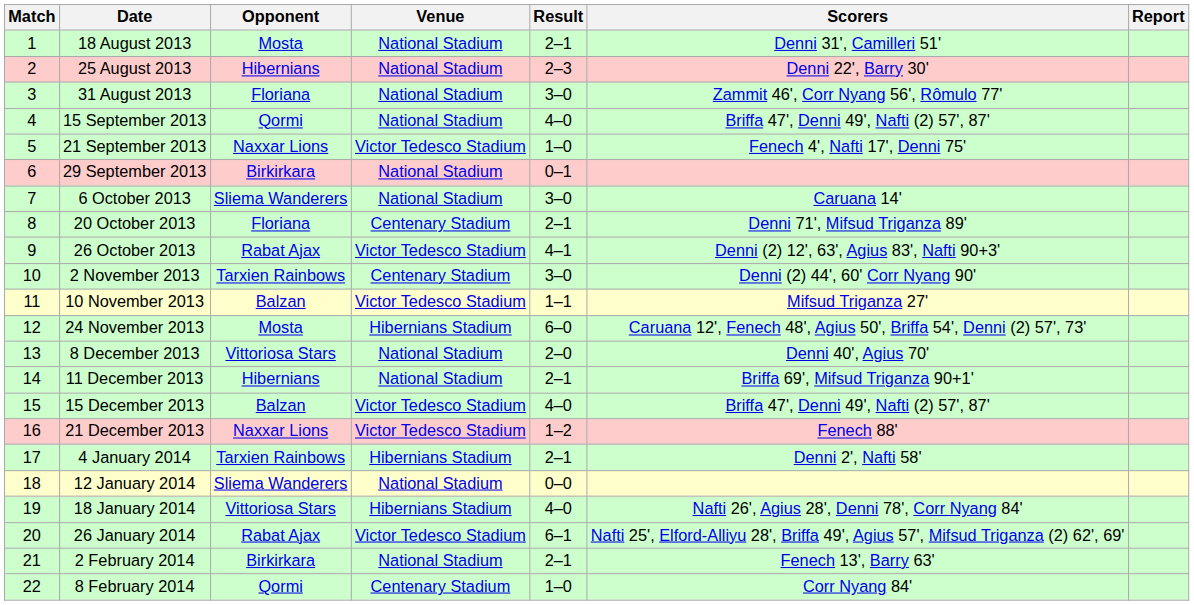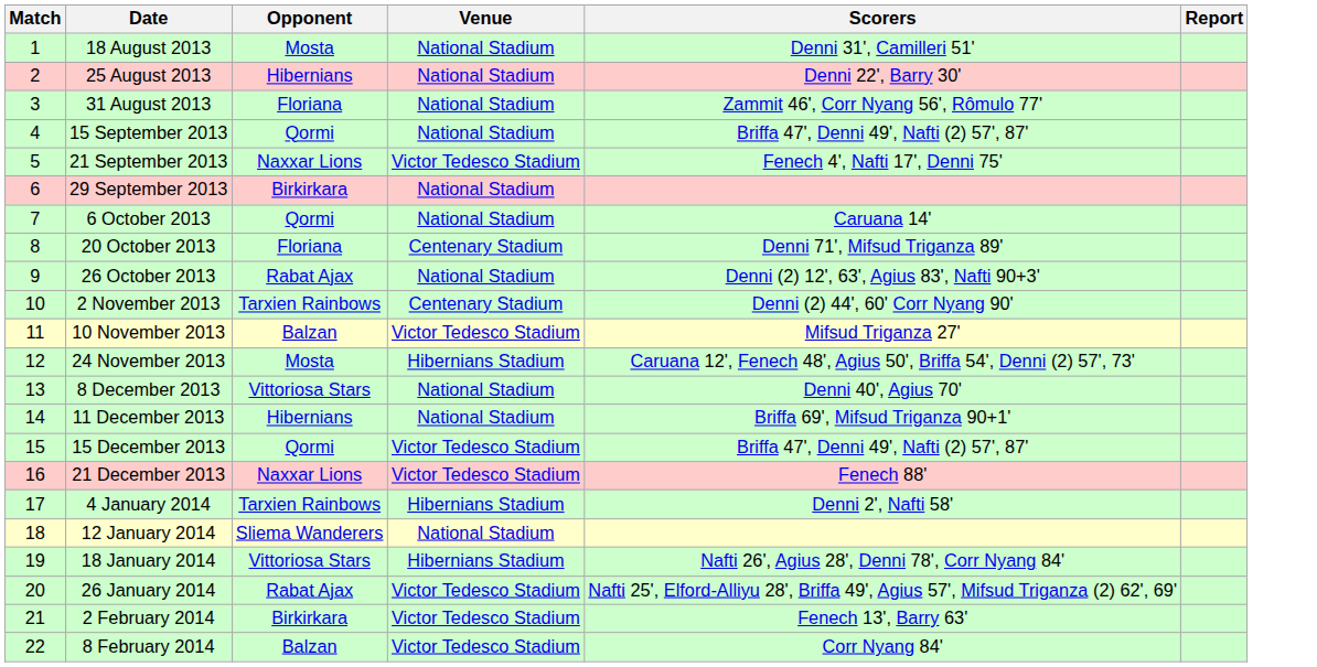 <table class="wikitable"|ordenable=si style="font-size:100%; text-align:center">
 <tr>
 <th>Match</th>
 <th>Date</th>
 <th>Opponent</th>
 <th>Venue</th>
-<th>Result</th>
 <th>Scorers</th>
 <th>Report</th>
 </tr>
 <tr style="background: #CCFFCC;">
 <td>1</td>
 <td>18 August 2013</td>
 <td><a href='#'>Mosta</a></td>
 <td><a href='#'>National Stadium</a></td>
-<td>2–1</td>
 <td><a href='#'>Denni</a> 31', <a href='#'>Camilleri</a> 51'</td>
 <td></td>
 </tr>
 <tr style="background: #FFCCCC;">
 <td>2</td>
 <td>25 August 2013</td>
 <td><a href='#'>Hibernians</a></td>
 <td><a href='#'>National Stadium</a></td>
-<td>2–3</td>
 <td><a href='#'>Denni</a> 22', <a href='#'>Barry</a> 30'</td>
 <td></td>
 </tr>
 <tr style="background: #CCFFCC;">
 <td>3</td>
 <td>31 August 2013</td>
 <td><a href='#'>Floriana</a></td>
 <td><a href='#'>National Stadium</a></td>
-<td>3–0</td>
 <td><a href='#'>Zammit</a> 46', <a href='#'>Corr Nyang</a> 56', <a href='#'>Rômulo</a> 77'</td>
 <td></td>
 </tr>
 <tr style="background: #CCFFCC;">
 <td>4</td>
 <td>15 September 2013</td>
 <td><a href='#'>Qormi</a></td>
 <td><a href='#'>National Stadium</a></td>
-<td>4–0</td>
 <td><a href='#'>Briffa</a> 47', <a href='#'>Denni</a> 49', <a href='#'>Nafti</a> (2) 57', 87'</td>
 <td></td>
 </tr>
 <tr style="background: #CCFFCC;">
 <td>5</td>
 <td>21 September 2013</td>
 <td><a href='#'>Naxxar Lions</a></td>
 <td><a href='#'>Victor Tedesco Stadium</a></td>
-<td>1–0</td>
 <td><a href='#'>Fenech</a> 4', <a href='#'>Nafti</a> 17', <a href='#'>Denni</a> 75'</td>
 <td></td>
 </tr>
 <tr style="background: #FFCCCC;">
 <td>6</td>
 <td>29 September 2013</td>
 <td><a href='#'>Birkirkara</a></td>
 <td><a href='#'>National Stadium</a></td>
-<td>0–1</td>
 <td></td>
 <td></td>
 </tr>
 <tr style="background: #CCFFCC;">
 <td>7</td>
 <td>6 October 2013</td>
-<td><a href='#'>Sliema Wanderers</a></td>
+<td><a href='#'>Qormi</a></td>
 <td><a href='#'>National Stadium</a></td>
-<td>3–0</td>
 <td><a href='#'>Caruana</a> 14'</td>
 <td></td>
 </tr>
 <tr style="background: #CCFFCC;">
 <td>8</td>
 <td>20 October 2013</td>
 <td><a href='#'>Floriana</a></td>
 <td><a href='#'>Centenary Stadium</a></td>
-<td>2–1</td>
 <td><a href='#'>Denni</a> 71', <a href='#'>Mifsud Triganza</a> 89'</td>
 <td></td>
 </tr>
 <tr style="background: #CCFFCC;">
 <td>9</td>
 <td>26 October 2013</td>
 <td><a href='#'>Rabat Ajax</a></td>
-<td><a href='#'>Victor Tedesco Stadium</a></td>
-<td>4–1</td>
+<td><a href='#'>National Stadium</a></td>
 <td><a href='#'>Denni</a> (2) 12', 63', <a href='#'>Agius</a> 83', <a href='#'>Nafti</a> 90+3'</td>
 <td></td>
 </tr>
 <tr style="background: #CCFFCC;">
 <td>10</td>
 <td>2 November 2013</td>
 <td><a href='#'>Tarxien Rainbows</a></td>
 <td><a href='#'>Centenary Stadium</a></td>
-<td>3–0</td>
 <td><a href='#'>Denni</a> (2) 44', 60' <a href='#'>Corr Nyang</a> 90'</td>
 <td></td>
 </tr>
 <tr style="background: #FFFFCC;">
 <td>11</td>
 <td>10 November 2013</td>
 <td><a href='#'>Balzan</a></td>
 <td><a href='#'>Victor Tedesco Stadium</a></td>
-<td>1–1</td>
 <td><a href='#'>Mifsud Triganza</a> 27'</td>
 <td></td>
 </tr>
 <tr style="background: #CCFFCC;">
 <td>12</td>
 <td>24 November 2013</td>
 <td><a href='#'>Mosta</a></td>
 <td><a href='#'>Hibernians Stadium</a></td>
-<td>6–0</td>
 <td><a href='#'>Caruana</a> 12', <a href='#'>Fenech</a> 48', <a href='#'>Agius</a> 50', <a href='#'>Briffa</a> 54', <a href='#'>Denni</a> (2) 57', 73'</td>
 <td></td>
 </tr>
 <tr style="background: #CCFFCC;">
 <td>13</td>
 <td>8 December 2013</td>
 <td><a href='#'>Vittoriosa Stars</a></td>
 <td><a href='#'>National Stadium</a></td>
-<td>2–0</td>
 <td><a href='#'>Denni</a> 40', <a href='#'>Agius</a> 70'</td>
 <td></td>
 </tr>
 <tr style="background: #CCFFCC;">
 <td>14</td>
 <td>11 December 2013</td>
 <td><a href='#'>Hibernians</a></td>
 <td><a href='#'>National Stadium</a></td>
-<td>2–1</td>
 <td><a href='#'>Briffa</a> 69', <a href='#'>Mifsud Triganza</a> 90+1'</td>
 <td></td>
 </tr>
 <tr style="background: #CCFFCC;">
 <td>15</td>
 <td>15 December 2013</td>
-<td><a href='#'>Balzan</a></td>
+<td><a href='#'>Qormi</a></td>
 <td><a href='#'>Victor Tedesco Stadium</a></td>
-<td>4–0</td>
 <td><a href='#'>Briffa</a> 47', <a href='#'>Denni</a> 49', <a href='#'>Nafti</a> (2) 57', 87'</td>
 <td></td>
 </tr>
 <tr style="background: #FFCCCC;">
 <td>16</td>
 <td>21 December 2013</td>
 <td><a href='#'>Naxxar Lions</a></td>
 <td><a href='#'>Victor Tedesco Stadium</a></td>
-<td>1–2</td>
 <td><a href='#'>Fenech</a> 88'</td>
 <td></td>
 </tr>
 <tr style="background: #CCFFCC;">
 <td>17</td>
 <td>4 January 2014</td>
 <td><a href='#'>Tarxien Rainbows</a></td>
 <td><a href='#'>Hibernians Stadium</a></td>
-<td>2–1</td>
 <td><a href='#'>Denni</a> 2', <a href='#'>Nafti</a> 58'</td>
 <td></td>
 </tr>
 <tr style="background: #FFFFCC;">
 <td>18</td>
 <td>12 January 2014</td>
 <td><a href='#'>Sliema Wanderers</a></td>
 <td><a href='#'>National Stadium</a></td>
-<td>0–0</td>
 <td></td>
 <td></td>
 </tr>
 <tr style="background: #CCFFCC;">
 <td>19</td>
 <td>18 January 2014</td>
 <td><a href='#'>Vittoriosa Stars</a></td>
 <td><a href='#'>Hibernians Stadium</a></td>
-<td>4–0</td>
 <td><a href='#'>Nafti</a> 26', <a href='#'>Agius</a> 28', <a href='#'>Denni</a> 78', <a href='#'>Corr Nyang</a> 84'</td>
 <td></td>
 </tr>
 <tr style="background: #CCFFCC;">
 <td>20</td>
 <td>26 January 2014</td>
 <td><a href='#'>Rabat Ajax</a></td>
 <td><a href='#'>Victor Tedesco Stadium</a></td>
-<td>6–1</td>
 <td><a href='#'>Nafti</a> 25', <a href='#'>Elford-Alliyu</a> 28', <a href='#'>Briffa</a> 49', <a href='#'>Agius</a> 57', <a href='#'>Mifsud Triganza</a> (2) 62', 69'</td>
 <td></td>
 </tr>
 <tr style="background: #CCFFCC;">
 <td>21</td>
 <td>2 February 2014</td>
 <td><a href='#'>Birkirkara</a></td>
-<td><a href='#'>National Stadium</a></td>
-<td>2–1</td>
+<td><a href='#'>Victor Tedesco Stadium</a></td>
 <td><a href='#'>Fenech</a> 13', <a href='#'>Barry</a> 63'</td>
 <td></td>
 </tr>
 <tr style="background: #CCFFCC;">
 <td>22</td>
 <td>8 February 2014</td>
-<td><a href='#'>Qormi</a></td>
-<td><a href='#'>Centenary Stadium</a></td>
-<td>1–0</td>
+<td><a href='#'>Balzan</a></td>
+<td><a href='#'>Victor Tedesco Stadium</a></td>
 <td><a href='#'>Corr Nyang</a> 84'</td>
 <td></td>
 </tr>
 </table>
